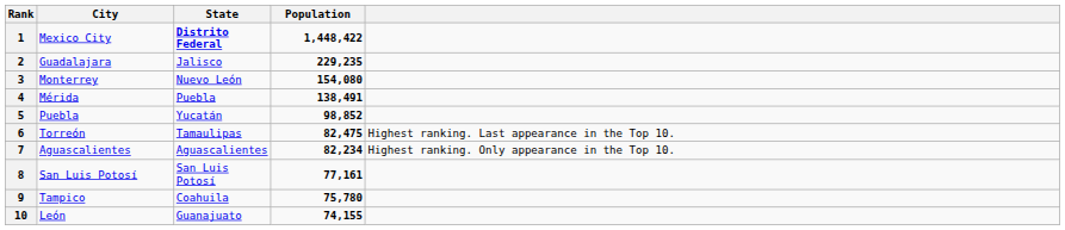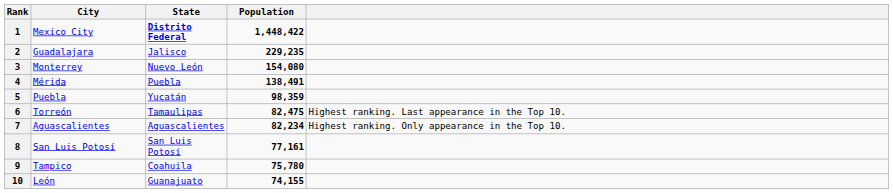 <table class="wikitable plainrowheaders"  style="width:100%; width:100%;">
 <tr>
 <th scope="col" style="width:3%;">Rank</th>
 <th scope="col" style="width:13%;">City</th>
 <th scope="col" style="width:9%;">State</th>
 <th scope="col" style="width:9%;">Population</th>
 <th scope="col" style="width:66%;"></th>
 </tr>
 <tr>
 <th scope="row">1</th>
 <td><a href='#'>Mexico City</a></td>
 <td><strong><a href='#'>Distrito Federal</a></strong></td>
 <td align="right"><strong>1,448,422</strong></td>
 <td></td>
 </tr>
 <tr>
 <th scope="row">2</th>
 <td><a href='#'>Guadalajara</a></td>
 <td><a href='#'>Jalisco</a></td>
 <td align="right"><strong>229,235</strong></td>
 <td></td>
 </tr>
 <tr>
 <th scope="row">3</th>
 <td><a href='#'>Monterrey</a></td>
 <td><a href='#'>Nuevo León</a></td>
 <td align="right"><strong>154,080</strong></td>
 <td></td>
 </tr>
 <tr>
 <th scope="row">4</th>
 <td><a href='#'>Mérida</a></td>
 <td><a href='#'>Puebla</a></td>
 <td align="right"><strong>138,491</strong></td>
 <td></td>
 </tr>
 <tr>
 <th scope="row">5</th>
 <td><a href='#'>Puebla</a></td>
 <td><a href='#'>Yucatán</a></td>
-<td align="right"><strong>98,852</strong></td>
+<td align="right"><strong>98,359</strong></td>
 <td></td>
 </tr>
 <tr>
 <th scope="row">6</th>
 <td><a href='#'>Torreón</a></td>
 <td><a href='#'>Tamaulipas</a></td>
 <td align="right"><strong>82,475</strong></td>
 <td>Highest ranking. Last appearance in the Top 10.</td>
 </tr>
 <tr>
 <th scope="row">7</th>
 <td><a href='#'>Aguascalientes</a></td>
 <td><a href='#'>Aguascalientes</a></td>
 <td align="right"><strong>82,234</strong></td>
 <td>Highest ranking. Only appearance in the Top 10.</td>
 </tr>
 <tr>
 <th scope="row">8</th>
 <td><a href='#'>San Luis Potosí</a></td>
 <td><a href='#'>San Luis Potosí</a></td>
 <td align="right"><strong>77,161</strong></td>
 <td></td>
 </tr>
 <tr>
 <th scope="row">9</th>
 <td><a href='#'>Tampico</a></td>
 <td><a href='#'>Coahuila</a></td>
 <td align="right"><strong>75,780</strong></td>
 <td></td>
 </tr>
 <tr>
 <th scope="row">10</th>
 <td><a href='#'>León</a></td>
 <td><a href='#'>Guanajuato</a></td>
 <td align="right"><strong>74,155</strong></td>
 <td></td>
 </tr>
 </table>
